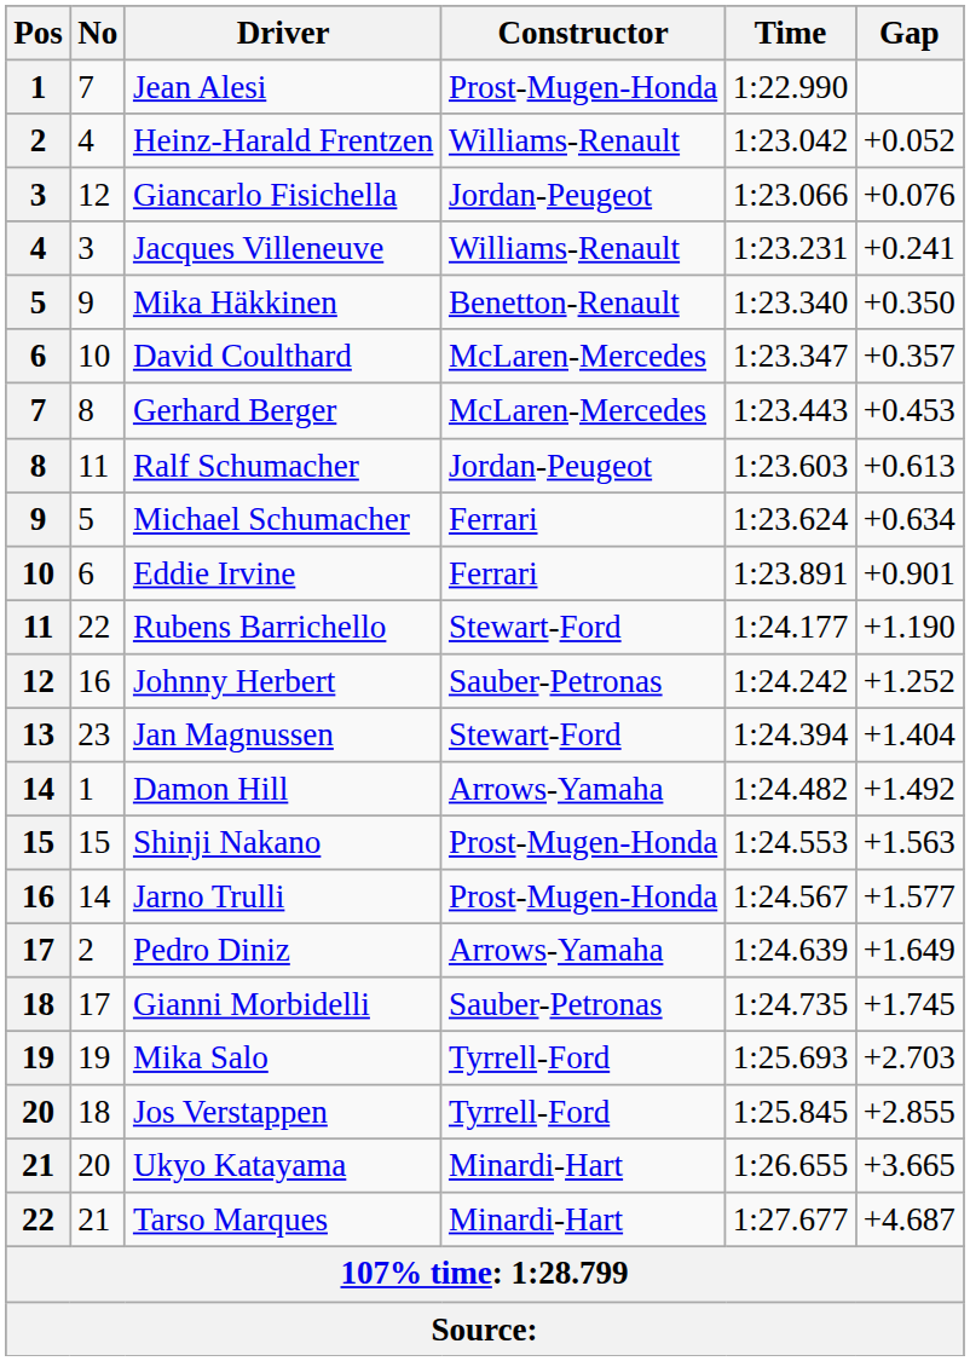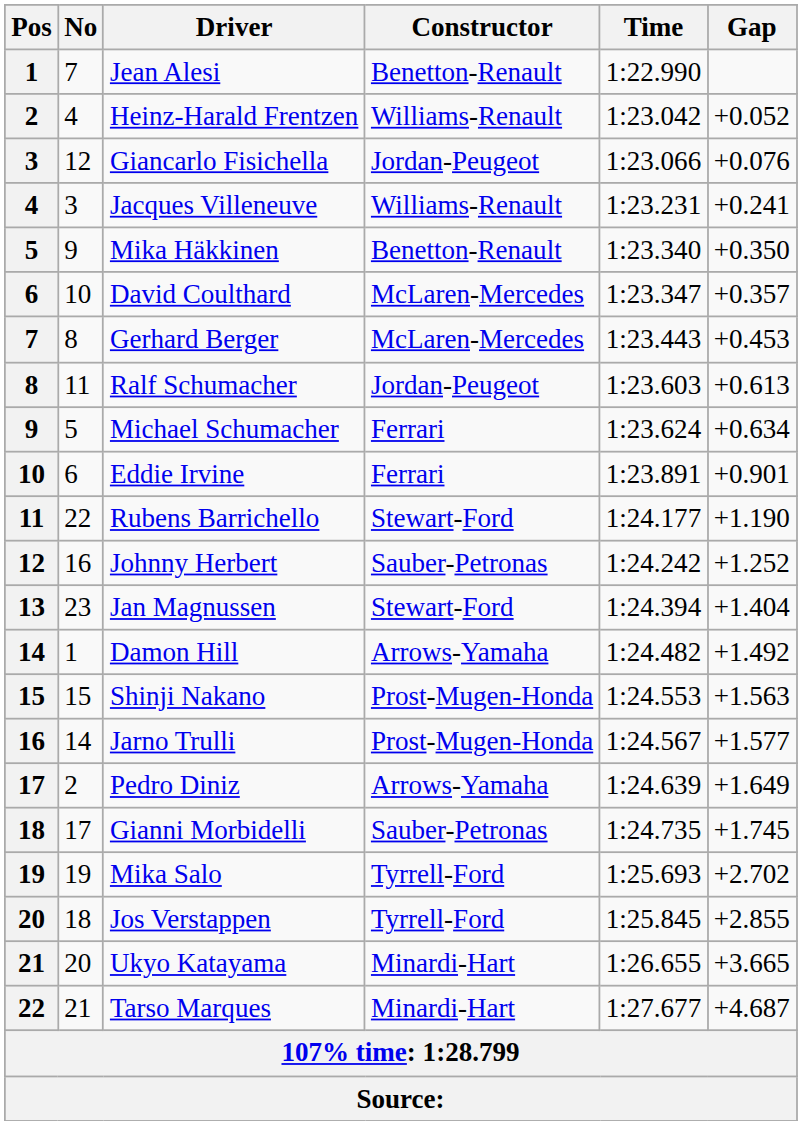 <table class="wikitable sortable" style="font-size: 95%;">
 <tr>
 <th>Pos</th>
 <th>No</th>
 <th>Driver</th>
 <th>Constructor</th>
 <th>Time</th>
 <th>Gap</th>
 </tr>
 <tr>
 <th>1</th>
 <td>7</td>
 <td> <a href='#'>Jean Alesi</a></td>
-<td><a href='#'>Prost</a>-<a href='#'>Mugen-Honda</a></td>
+<td><a href='#'>Benetton</a>-<a href='#'>Renault</a></td>
 <td>1:22.990</td>
 <td></td>
 </tr>
 <tr>
 <th>2</th>
 <td>4</td>
 <td> <a href='#'>Heinz-Harald Frentzen</a></td>
 <td><a href='#'>Williams</a>-<a href='#'>Renault</a></td>
 <td>1:23.042</td>
 <td>+0.052</td>
 </tr>
 <tr>
 <th>3</th>
 <td>12</td>
 <td> <a href='#'>Giancarlo Fisichella</a></td>
 <td><a href='#'>Jordan</a>-<a href='#'>Peugeot</a></td>
 <td>1:23.066</td>
 <td>+0.076</td>
 </tr>
 <tr>
 <th>4</th>
 <td>3</td>
 <td> <a href='#'>Jacques Villeneuve</a></td>
 <td><a href='#'>Williams</a>-<a href='#'>Renault</a></td>
 <td>1:23.231</td>
 <td>+0.241</td>
 </tr>
 <tr>
 <th>5</th>
 <td>9</td>
 <td> <a href='#'>Mika Häkkinen</a></td>
 <td><a href='#'>Benetton</a>-<a href='#'>Renault</a></td>
 <td>1:23.340</td>
 <td>+0.350</td>
 </tr>
 <tr>
 <th>6</th>
 <td>10</td>
 <td> <a href='#'>David Coulthard</a></td>
 <td><a href='#'>McLaren</a>-<a href='#'>Mercedes</a></td>
 <td>1:23.347</td>
 <td>+0.357</td>
 </tr>
 <tr>
 <th>7</th>
 <td>8</td>
 <td> <a href='#'>Gerhard Berger</a></td>
 <td><a href='#'>McLaren</a>-<a href='#'>Mercedes</a></td>
 <td>1:23.443</td>
 <td>+0.453</td>
 </tr>
 <tr>
 <th>8</th>
 <td>11</td>
 <td> <a href='#'>Ralf Schumacher</a></td>
 <td><a href='#'>Jordan</a>-<a href='#'>Peugeot</a></td>
 <td>1:23.603</td>
 <td>+0.613</td>
 </tr>
 <tr>
 <th>9</th>
 <td>5</td>
 <td> <a href='#'>Michael Schumacher</a></td>
 <td><a href='#'>Ferrari</a></td>
 <td>1:23.624</td>
 <td>+0.634</td>
 </tr>
 <tr>
 <th>10</th>
 <td>6</td>
 <td> <a href='#'>Eddie Irvine</a></td>
 <td><a href='#'>Ferrari</a></td>
 <td>1:23.891</td>
 <td>+0.901</td>
 </tr>
 <tr>
 <th>11</th>
 <td>22</td>
 <td> <a href='#'>Rubens Barrichello</a></td>
 <td><a href='#'>Stewart</a>-<a href='#'>Ford</a></td>
 <td>1:24.177</td>
 <td>+1.190</td>
 </tr>
 <tr>
 <th>12</th>
 <td>16</td>
 <td> <a href='#'>Johnny Herbert</a></td>
 <td><a href='#'>Sauber</a>-<a href='#'>Petronas</a></td>
 <td>1:24.242</td>
 <td>+1.252</td>
 </tr>
 <tr>
 <th>13</th>
 <td>23</td>
 <td> <a href='#'>Jan Magnussen</a></td>
 <td><a href='#'>Stewart</a>-<a href='#'>Ford</a></td>
 <td>1:24.394</td>
 <td>+1.404</td>
 </tr>
 <tr>
 <th>14</th>
 <td>1</td>
 <td> <a href='#'>Damon Hill</a></td>
 <td><a href='#'>Arrows</a>-<a href='#'>Yamaha</a></td>
 <td>1:24.482</td>
 <td>+1.492</td>
 </tr>
 <tr>
 <th>15</th>
 <td>15</td>
 <td> <a href='#'>Shinji Nakano</a></td>
 <td><a href='#'>Prost</a>-<a href='#'>Mugen-Honda</a></td>
 <td>1:24.553</td>
 <td>+1.563</td>
 </tr>
 <tr>
 <th>16</th>
 <td>14</td>
 <td> <a href='#'>Jarno Trulli</a></td>
 <td><a href='#'>Prost</a>-<a href='#'>Mugen-Honda</a></td>
 <td>1:24.567</td>
 <td>+1.577</td>
 </tr>
 <tr>
 <th>17</th>
 <td>2</td>
 <td> <a href='#'>Pedro Diniz</a></td>
 <td><a href='#'>Arrows</a>-<a href='#'>Yamaha</a></td>
 <td>1:24.639</td>
 <td>+1.649</td>
 </tr>
 <tr>
 <th>18</th>
 <td>17</td>
 <td> <a href='#'>Gianni Morbidelli</a></td>
 <td><a href='#'>Sauber</a>-<a href='#'>Petronas</a></td>
 <td>1:24.735</td>
 <td>+1.745</td>
 </tr>
 <tr>
 <th>19</th>
 <td>19</td>
 <td> <a href='#'>Mika Salo</a></td>
 <td><a href='#'>Tyrrell</a>-<a href='#'>Ford</a></td>
 <td>1:25.693</td>
-<td>+2.703</td>
+<td>+2.702</td>
 </tr>
 <tr>
 <th>20</th>
 <td>18</td>
 <td> <a href='#'>Jos Verstappen</a></td>
 <td><a href='#'>Tyrrell</a>-<a href='#'>Ford</a></td>
 <td>1:25.845</td>
 <td>+2.855</td>
 </tr>
 <tr>
 <th>21</th>
 <td>20</td>
 <td> <a href='#'>Ukyo Katayama</a></td>
 <td><a href='#'>Minardi</a>-<a href='#'>Hart</a></td>
 <td>1:26.655</td>
 <td>+3.665</td>
 </tr>
 <tr>
 <th>22</th>
 <td>21</td>
 <td> <a href='#'>Tarso Marques</a></td>
 <td><a href='#'>Minardi</a>-<a href='#'>Hart</a></td>
 <td>1:27.677</td>
 <td>+4.687</td>
 </tr>
 <tr>
 <th colspan="6"><a href='#'>107% time</a>: 1:28.799</th>
 </tr>
 <tr>
 <th colspan="6">Source:</th>
 </tr>
 </table>
